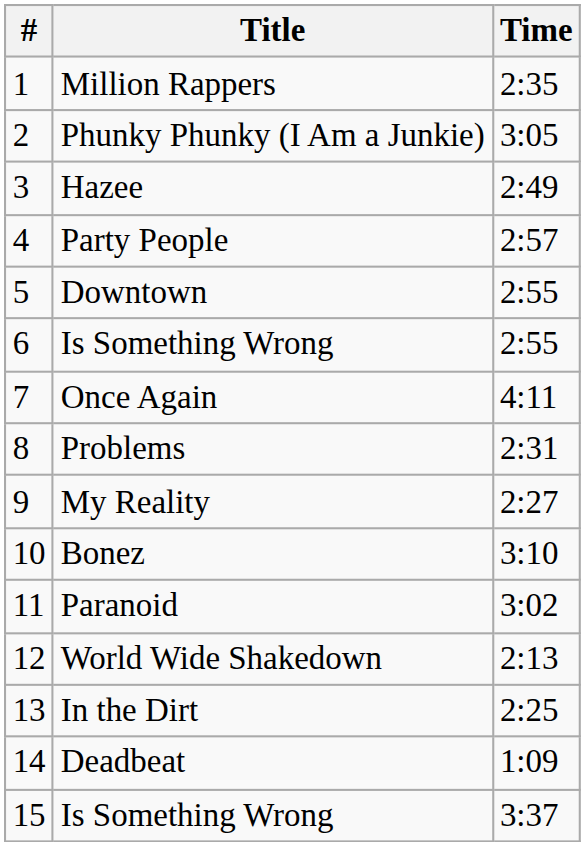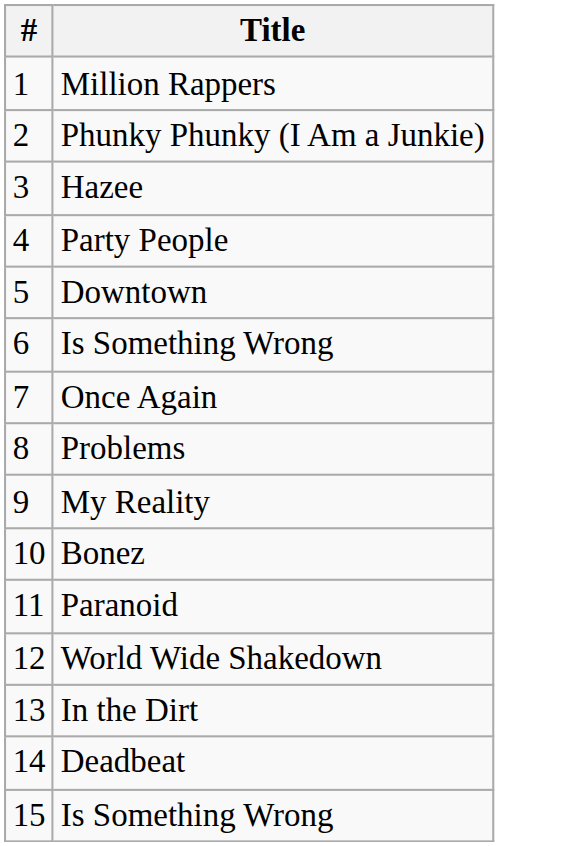 <table class="wikitable">
 <tr>
 <th align="center">#</th>
 <th align="center">Title</th>
-<th align="center">Time</th>
 </tr>
 <tr>
 <td>1</td>
 <td>Million Rappers</td>
-<td>2:35</td>
 </tr>
 <tr>
 <td>2</td>
 <td>Phunky Phunky (I Am a Junkie)</td>
-<td>3:05</td>
 </tr>
 <tr>
 <td>3</td>
 <td>Hazee</td>
-<td>2:49</td>
 </tr>
 <tr>
 <td>4</td>
 <td>Party People</td>
-<td>2:57</td>
 </tr>
 <tr>
 <td>5</td>
 <td>Downtown</td>
-<td>2:55</td>
 </tr>
 <tr>
 <td>6</td>
 <td>Is Something Wrong</td>
-<td>2:55</td>
 </tr>
 <tr>
 <td>7</td>
 <td>Once Again</td>
-<td>4:11</td>
 </tr>
 <tr>
 <td>8</td>
 <td>Problems</td>
-<td>2:31</td>
 </tr>
 <tr>
 <td>9</td>
 <td>My Reality</td>
-<td>2:27</td>
 </tr>
 <tr>
 <td>10</td>
 <td>Bonez</td>
-<td>3:10</td>
 </tr>
 <tr>
 <td>11</td>
 <td>Paranoid</td>
-<td>3:02</td>
 </tr>
 <tr>
 <td>12</td>
 <td>World Wide Shakedown</td>
-<td>2:13</td>
 </tr>
 <tr>
 <td>13</td>
 <td>In the Dirt</td>
-<td>2:25</td>
 </tr>
 <tr>
 <td>14</td>
 <td>Deadbeat</td>
-<td>1:09</td>
 </tr>
 <tr>
 <td>15</td>
 <td>Is Something Wrong</td>
-<td>3:37</td>
 </tr>
 </table>
